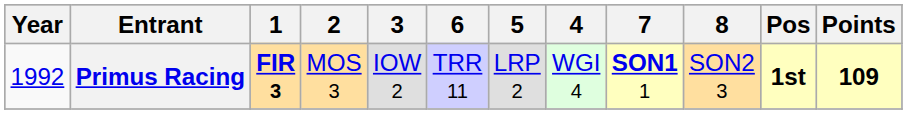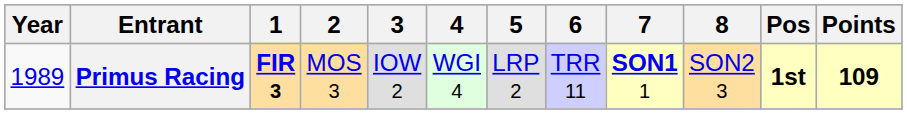 <table class="wikitable" style="text-align:center; font-size:90%">
 <tr>
 <th>Year</th>
 <th>Entrant</th>
 <th>1</th>
 <th>2</th>
 <th>3</th>
+<th>4</th>
+<th>5</th>
 <th>6</th>
-<th>5</th>
-<th>4</th>
 <th>7</th>
 <th>8</th>
 <th>Pos</th>
 <th>Points</th>
 </tr>
 <tr>
-<td><a href='#'>1992</a></td>
+<td><a href='#'>1989</a></td>
 <th><a href='#'>Primus Racing</a></th>
 <td style="background-color:#FFDF9F"><strong><a href='#'>FIR</a><br><small>3</small></strong></td>
 <td style="background-color:#FFDF9F"><a href='#'>MOS</a><br><small>3</small></td>
 <td style="background-color:#DFDFDF"><a href='#'>IOW</a><br><small>2</small></td>
+<td style="background-color:#DFFFDF"><a href='#'>WGI</a><br><small>4</small></td>
+<td style="background-color:#DFDFDF"><a href='#'>LRP</a><br><small>2</small></td>
 <td style="background-color:#CFCFFF"><a href='#'>TRR</a><br><small>11</small></td>
-<td style="background-color:#DFDFDF"><a href='#'>LRP</a><br><small>2</small></td>
-<td style="background-color:#DFFFDF"><a href='#'>WGI</a><br><small>4</small></td>
 <td style="background-color:#FFFFBF"><strong><a href='#'>SON1</a></strong><br><small>1</small></td>
 <td style="background-color:#FFDF9F"><a href='#'>SON2</a><br><small>3</small></td>
 <td style="background-color:#FFFFBF"><strong>1st</strong></td>
 <td style="background-color:#FFFFBF"><strong>109</strong></td>
 </tr>
 </table>
